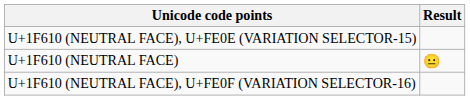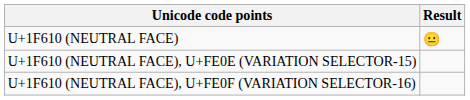 <table class="wikitable nounderlines">
 <tr>
 <th>Unicode code points</th>
 <th>Result</th>
 </tr>
 <tr>
+<td>U+1F610 (NEUTRAL FACE)</td>
+<td>😐</td>
+</tr>
+<tr>
 <td>U+1F610 (NEUTRAL FACE), U+FE0E (VARIATION SELECTOR-15)</td>
 <td></td>
-</tr>
-<tr>
-<td>U+1F610 (NEUTRAL FACE)</td>
-<td>😐</td>
 </tr>
 <tr>
 <td>U+1F610 (NEUTRAL FACE), U+FE0F (VARIATION SELECTOR-16)</td>
 <td></td>
 </tr>
 </table>
